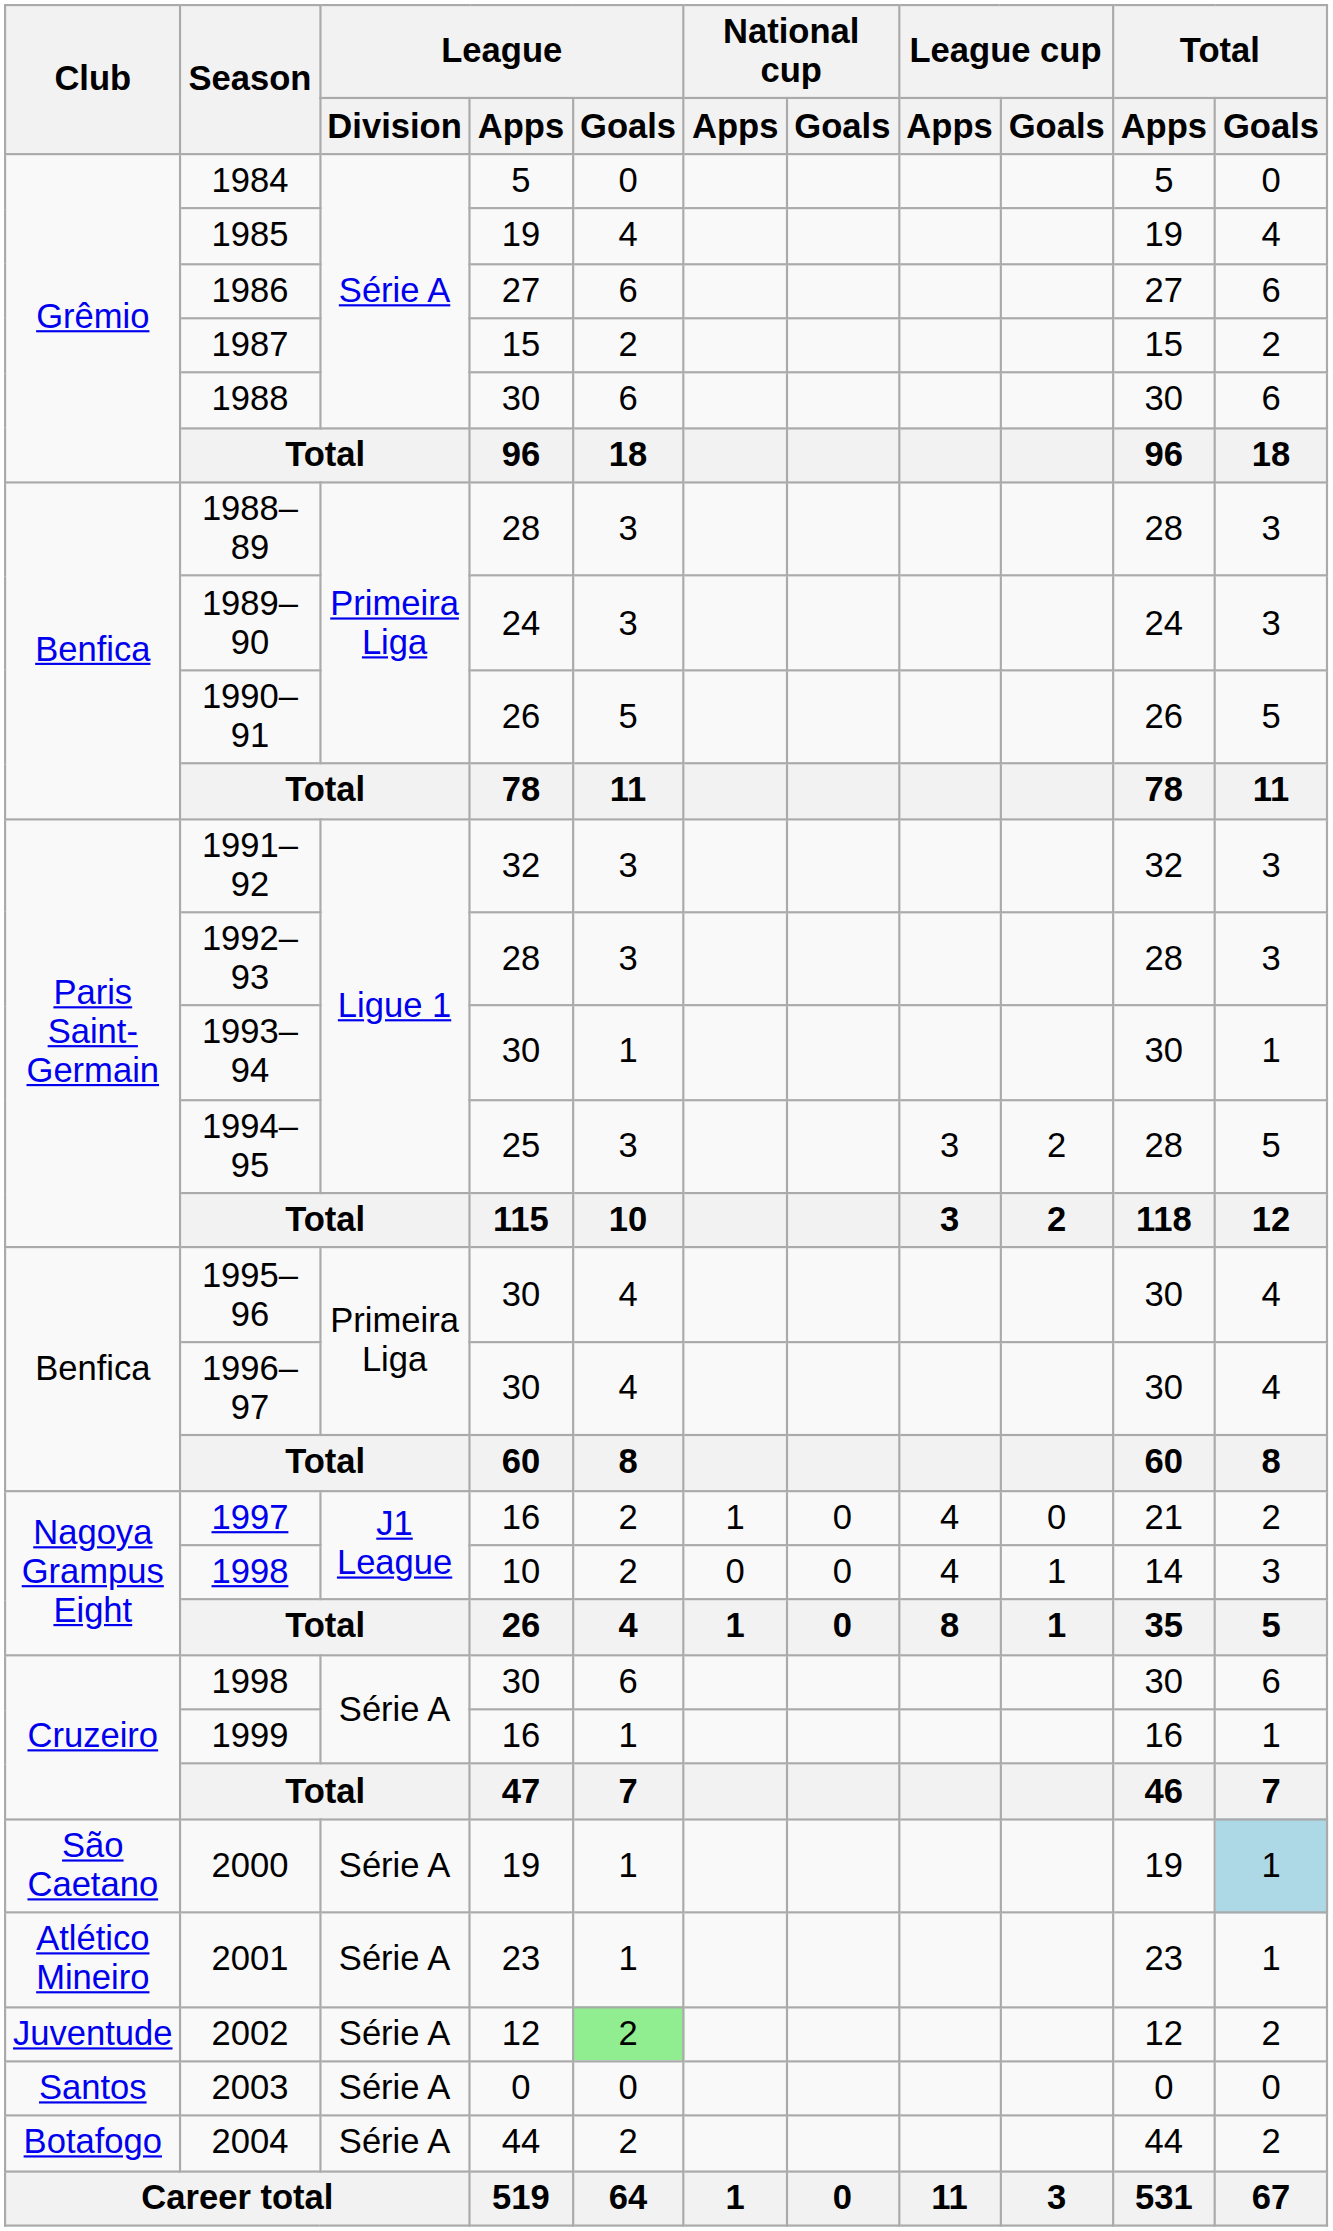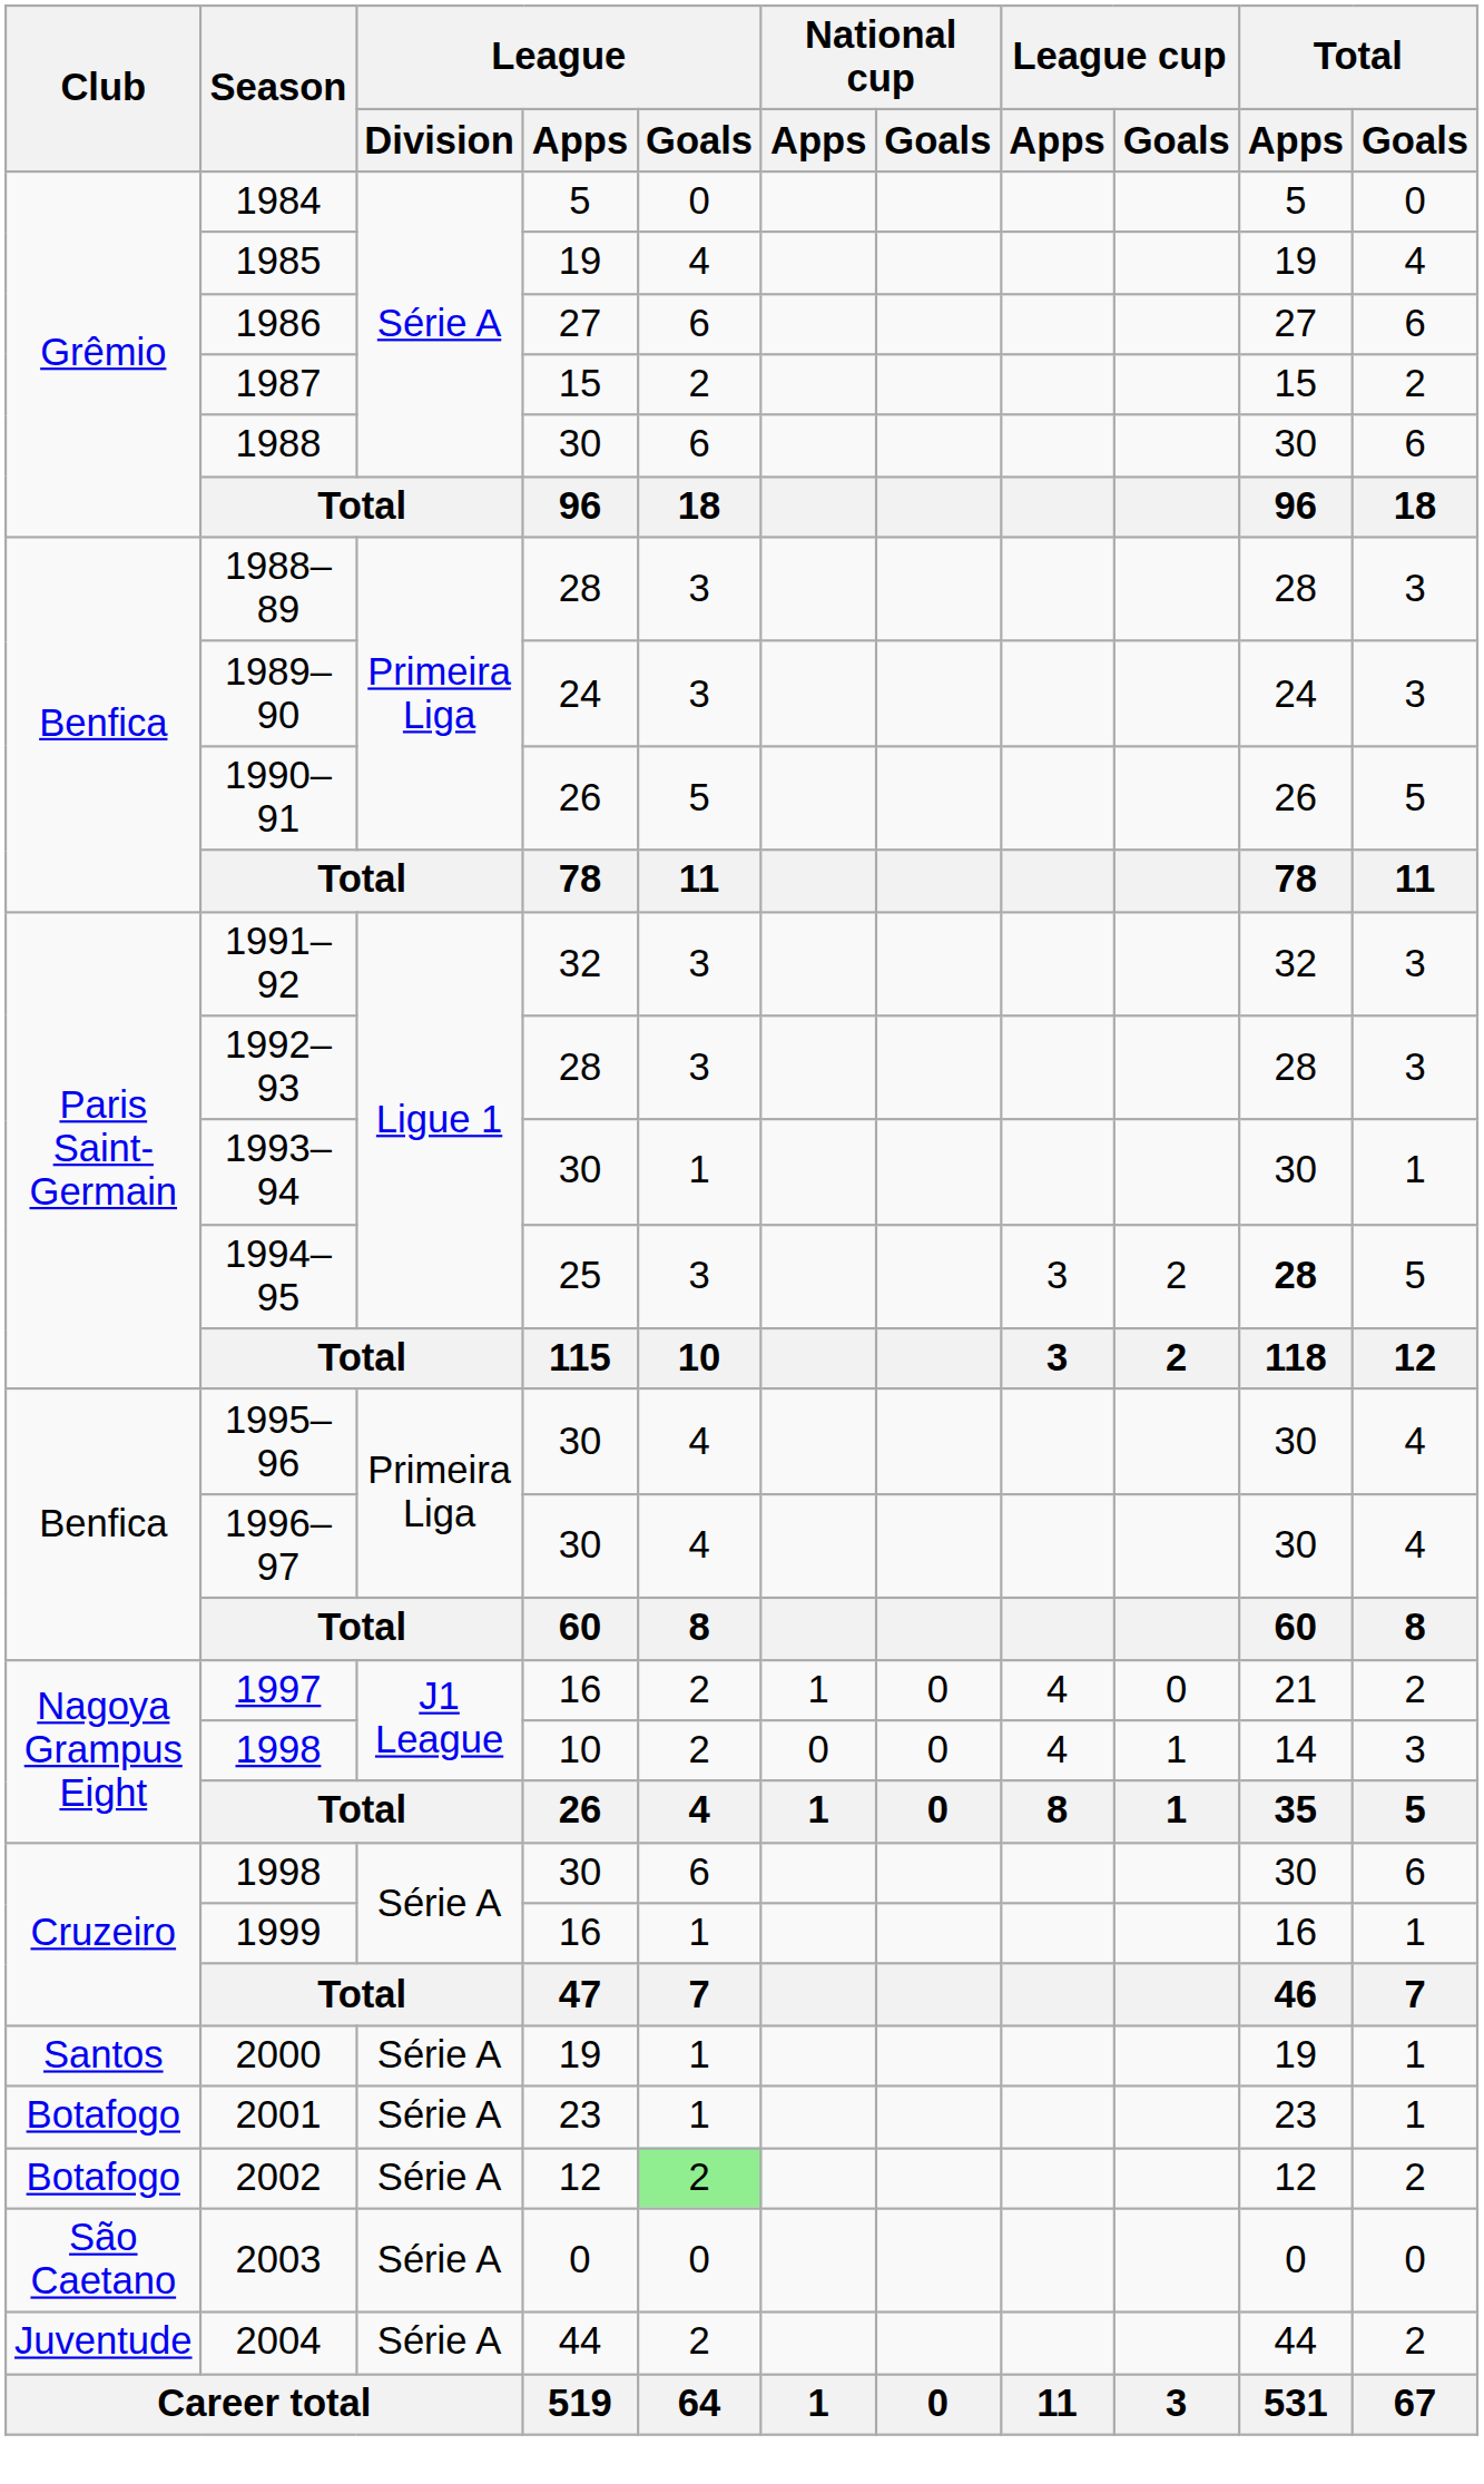 <table class="wikitable" style="text-align:center">
 <tr>
 <th rowspan="2">Club</th>
 <th rowspan="2">Season</th>
 <th colspan="3">League</th>
 <th colspan="2">National cup</th>
 <th colspan="2">League cup</th>
 <th colspan="2">Total</th>
 </tr>
 <tr>
 <th>Division</th>
 <th>Apps</th>
 <th>Goals</th>
 <th>Apps</th>
 <th>Goals</th>
 <th>Apps</th>
 <th>Goals</th>
 <th>Apps</th>
 <th>Goals</th>
 </tr>
 <tr>
 <td rowspan="6"><a href='#'>Grêmio</a></td>
 <td>1984</td>
 <td rowspan="5"><a href='#'>Série A</a></td>
 <td>5</td>
 <td>0</td>
 <td></td>
 <td></td>
 <td></td>
 <td></td>
 <td>5</td>
 <td>0</td>
 </tr>
 <tr>
 <td>1985</td>
 <td>19</td>
 <td>4</td>
 <td></td>
 <td></td>
 <td></td>
 <td></td>
 <td>19</td>
 <td>4</td>
 </tr>
 <tr>
 <td>1986</td>
 <td>27</td>
 <td>6</td>
 <td></td>
 <td></td>
 <td></td>
 <td></td>
 <td>27</td>
 <td>6</td>
 </tr>
 <tr>
 <td>1987</td>
 <td>15</td>
 <td>2</td>
 <td></td>
 <td></td>
 <td></td>
 <td></td>
 <td>15</td>
 <td>2</td>
 </tr>
 <tr>
 <td>1988</td>
 <td>30</td>
 <td>6</td>
 <td></td>
 <td></td>
 <td></td>
 <td></td>
 <td>30</td>
 <td>6</td>
 </tr>
 <tr>
 <th colspan="2">Total</th>
 <th>96</th>
 <th>18</th>
 <th></th>
 <th></th>
 <th></th>
 <th></th>
 <th>96</th>
 <th>18</th>
 </tr>
 <tr>
 <td rowspan="4"><a href='#'>Benfica</a></td>
 <td>1988–89</td>
 <td rowspan="3"><a href='#'>Primeira Liga</a></td>
 <td>28</td>
 <td>3</td>
 <td></td>
 <td></td>
 <td></td>
 <td></td>
 <td>28</td>
 <td>3</td>
 </tr>
 <tr>
 <td>1989–90</td>
 <td>24</td>
 <td>3</td>
 <td></td>
 <td></td>
 <td></td>
 <td></td>
 <td>24</td>
 <td>3</td>
 </tr>
 <tr>
 <td>1990–91</td>
 <td>26</td>
 <td>5</td>
 <td></td>
 <td></td>
 <td></td>
 <td></td>
 <td>26</td>
 <td>5</td>
 </tr>
 <tr>
 <th colspan="2">Total</th>
 <th>78</th>
 <th>11</th>
 <th></th>
 <th></th>
 <th></th>
 <th></th>
 <th>78</th>
 <th>11</th>
 </tr>
 <tr>
 <td rowspan="5"><a href='#'>Paris Saint-Germain</a></td>
 <td>1991–92</td>
 <td rowspan="4"><a href='#'>Ligue 1</a></td>
 <td>32</td>
 <td>3</td>
 <td></td>
 <td></td>
 <td></td>
 <td></td>
 <td>32</td>
 <td>3</td>
 </tr>
 <tr>
 <td>1992–93</td>
 <td>28</td>
 <td>3</td>
 <td></td>
 <td></td>
 <td></td>
 <td></td>
 <td>28</td>
 <td>3</td>
 </tr>
 <tr>
 <td>1993–94</td>
 <td>30</td>
 <td>1</td>
 <td></td>
 <td></td>
 <td></td>
 <td></td>
 <td>30</td>
 <td>1</td>
 </tr>
 <tr>
 <td>1994–95</td>
 <td>25</td>
 <td>3</td>
 <td></td>
 <td></td>
 <td>3</td>
 <td>2</td>
-<td>28</td>
+<td><strong>28</strong></td>
 <td>5</td>
 </tr>
 <tr>
 <th colspan="2">Total</th>
 <th>115</th>
 <th>10</th>
 <th></th>
 <th></th>
 <th>3</th>
 <th>2</th>
 <th>118</th>
 <th>12</th>
 </tr>
 <tr>
 <td rowspan="3">Benfica</td>
 <td>1995–96</td>
 <td rowspan="2">Primeira Liga</td>
 <td>30</td>
 <td>4</td>
 <td></td>
 <td></td>
 <td></td>
 <td></td>
 <td>30</td>
 <td>4</td>
 </tr>
 <tr>
 <td>1996–97</td>
 <td>30</td>
 <td>4</td>
 <td></td>
 <td></td>
 <td></td>
 <td></td>
 <td>30</td>
 <td>4</td>
 </tr>
 <tr>
 <th colspan="2">Total</th>
 <th>60</th>
 <th>8</th>
 <th></th>
 <th></th>
 <th></th>
 <th></th>
 <th>60</th>
 <th>8</th>
 </tr>
 <tr>
 <td rowspan="3"><a href='#'>Nagoya Grampus Eight</a></td>
 <td><a href='#'>1997</a></td>
 <td rowspan="2"><a href='#'>J1 League</a></td>
 <td>16</td>
 <td>2</td>
 <td>1</td>
 <td>0</td>
 <td>4</td>
 <td>0</td>
 <td>21</td>
 <td>2</td>
 </tr>
 <tr>
 <td><a href='#'>1998</a></td>
 <td>10</td>
 <td>2</td>
 <td>0</td>
 <td>0</td>
 <td>4</td>
 <td>1</td>
 <td>14</td>
 <td>3</td>
 </tr>
 <tr>
 <th colspan="2">Total</th>
 <th>26</th>
 <th>4</th>
 <th>1</th>
 <th>0</th>
 <th>8</th>
 <th>1</th>
 <th>35</th>
 <th>5</th>
 </tr>
 <tr>
 <td rowspan="3"><a href='#'>Cruzeiro</a></td>
 <td>1998</td>
 <td rowspan="2">Série A</td>
 <td>30</td>
 <td>6</td>
 <td></td>
 <td></td>
 <td></td>
 <td></td>
 <td>30</td>
 <td>6</td>
 </tr>
 <tr>
 <td>1999</td>
 <td>16</td>
 <td>1</td>
 <td></td>
 <td></td>
 <td></td>
 <td></td>
 <td>16</td>
 <td>1</td>
 </tr>
 <tr>
 <th colspan="2">Total</th>
 <th>47</th>
 <th>7</th>
 <th></th>
 <th></th>
 <th></th>
 <th></th>
 <th>46</th>
 <th>7</th>
 </tr>
 <tr>
-<td><a href='#'>São Caetano</a></td>
+<td><a href='#'>Santos</a></td>
 <td>2000</td>
 <td>Série A</td>
 <td>19</td>
 <td>1</td>
 <td></td>
 <td></td>
 <td></td>
 <td></td>
 <td>19</td>
-<td style="background: lightblue;">1</td>
+<td>1</td>
 </tr>
 <tr>
-<td><a href='#'>Atlético Mineiro</a></td>
+<td><a href='#'>Botafogo</a></td>
 <td>2001</td>
 <td>Série A</td>
 <td>23</td>
 <td>1</td>
 <td></td>
 <td></td>
 <td></td>
 <td></td>
 <td>23</td>
 <td>1</td>
 </tr>
 <tr>
-<td><a href='#'>Juventude</a></td>
+<td><a href='#'>Botafogo</a></td>
 <td>2002</td>
 <td>Série A</td>
 <td>12</td>
 <td style="background: lightgreen;">2</td>
 <td></td>
 <td></td>
 <td></td>
 <td></td>
 <td>12</td>
 <td>2</td>
 </tr>
 <tr>
-<td><a href='#'>Santos</a></td>
+<td><a href='#'>São Caetano</a></td>
 <td>2003</td>
 <td>Série A</td>
 <td>0</td>
 <td>0</td>
 <td></td>
 <td></td>
 <td></td>
 <td></td>
 <td>0</td>
 <td>0</td>
 </tr>
 <tr>
-<td><a href='#'>Botafogo</a></td>
+<td><a href='#'>Juventude</a></td>
 <td>2004</td>
 <td>Série A</td>
 <td>44</td>
 <td>2</td>
 <td></td>
 <td></td>
 <td></td>
 <td></td>
 <td>44</td>
 <td>2</td>
 </tr>
 <tr>
 <th colspan="3">Career total</th>
 <th>519</th>
 <th>64</th>
 <th>1</th>
 <th>0</th>
 <th>11</th>
 <th>3</th>
 <th>531</th>
 <th>67</th>
 </tr>
 </table>
